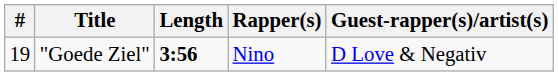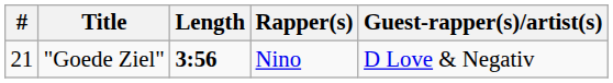 <table class="wikitable">
 <tr>
 <th>#</th>
 <th>Title</th>
 <th>Length</th>
 <th>Rapper(s)</th>
 <th>Guest-rapper(s)/artist(s)</th>
 </tr>
 <tr>
-<td>19</td>
+<td>21</td>
 <td>"Goede Ziel"</td>
 <td><strong>3:56</strong></td>
 <td><a href='#'>Nino</a></td>
 <td><a href='#'>D Love</a> & Negativ</td>
 </tr>
 </table>
